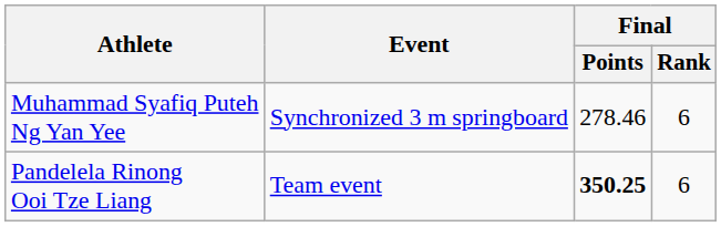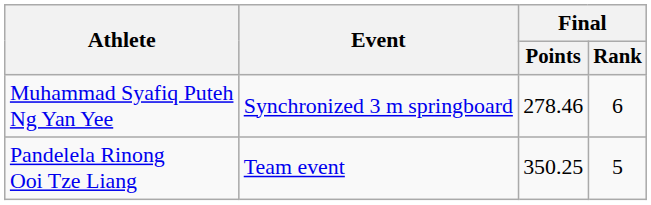 <table class=wikitable style="font-size:90%;">
 <tr>
 <th rowspan="2">Athlete</th>
 <th rowspan="2">Event</th>
 <th colspan="2">Final</th>
 </tr>
 <tr style="font-size:95%">
 <th>Points</th>
 <th>Rank</th>
 </tr>
 <tr align=center>
 <td align=left><a href='#'>Muhammad Syafiq Puteh</a><br><a href='#'>Ng Yan Yee</a></td>
 <td align=left><a href='#'>Synchronized 3 m springboard</a></td>
 <td>278.46</td>
 <td>6</td>
 </tr>
 <tr align=center>
 <td align=left><a href='#'>Pandelela Rinong</a><br><a href='#'>Ooi Tze Liang</a></td>
 <td align=left><a href='#'>Team event</a></td>
-<td><strong>350.25</strong></td>
-<td>6</td>
+<td>350.25</td>
+<td>5</td>
 </tr>
 </table>
